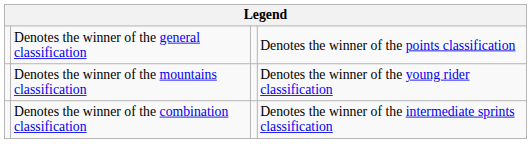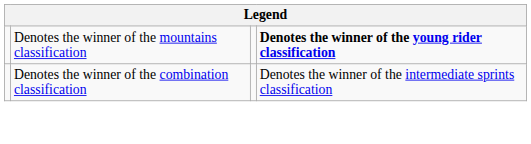 <table class="wikitable">
 <tr>
 <th scope="col" colspan="4">Legend</th>
 </tr>
 <tr>
 <td></td>
-<td>Denotes the winner of the <a href='#'>general classification</a></td>
-<td></td>
-<td>Denotes the winner of the <a href='#'>points classification</a></td>
-</tr>
-<tr>
-<td></td>
 <td>Denotes the winner of the <a href='#'>mountains classification</a></td>
 <td></td>
-<td>Denotes the winner of the <a href='#'>young rider classification</a></td>
+<td><strong>Denotes the winner of the <a href='#'>young rider classification</a></strong></td>
 </tr>
 <tr>
 <td></td>
 <td>Denotes the winner of the <a href='#'>combination classification</a></td>
 <td></td>
 <td>Denotes the winner of the <a href='#'>intermediate sprints classification</a></td>
 </tr>
 </table>
